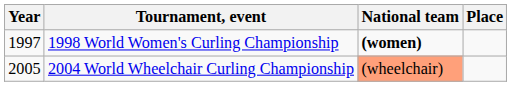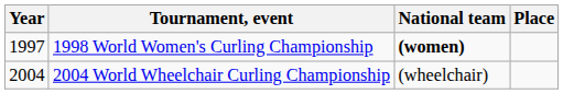 <table class="wikitable">
 <tr>
 <th scope="col">Year</th>
 <th scope="col">Tournament, event</th>
 <th scope="col">National team</th>
 <th scope="col">Place</th>
 </tr>
 <tr>
 <td>1997</td>
 <td><a href='#'>1998 World Women's Curling Championship</a></td>
 <td><strong> (women)</strong></td>
 <td></td>
 </tr>
 <tr>
-<td>2005</td>
+<td>2004</td>
 <td><a href='#'>2004 World Wheelchair Curling Championship</a></td>
-<td style="background: lightsalmon;"> (wheelchair)</td>
+<td> (wheelchair)</td>
 <td></td>
 </tr>
 </table>
